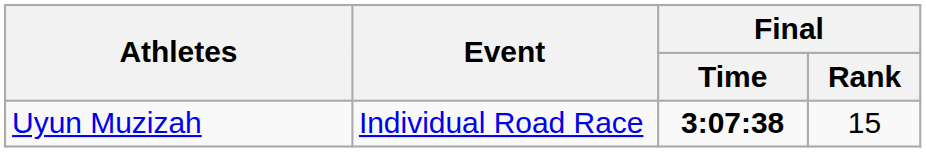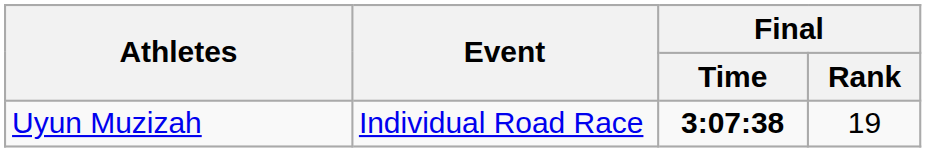 <table class=wikitable style="font-size:90%; text-align:center">
 <tr>
 <th width="160" rowspan="2">Athletes</th>
 <th width="140" rowspan="2">Event</th>
 <th width="120" colspan="2">Final</th>
 </tr>
 <tr>
 <th>Time</th>
 <th>Rank</th>
 </tr>
 <tr>
 <td align=left><a href='#'>Uyun Muzizah</a></td>
 <td align=left><a href='#'>Individual Road Race</a></td>
 <td><strong>3:07:38</strong></td>
-<td>15</td>
+<td>19</td>
 </tr>
 </table>
